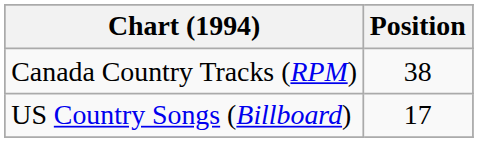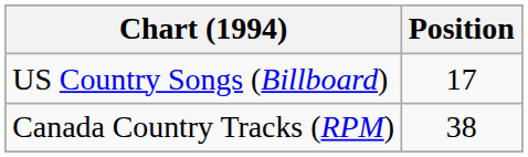 <table class="wikitable sortable">
 <tr>
 <th scope="col">Chart (1994)</th>
 <th scope="col">Position</th>
 </tr>
 <tr>
+<td>US <a href='#'>Country Songs</a> (<em><a href='#'>Billboard</a></em>)</td>
+<td align="center">17</td>
+</tr>
+<tr>
 <td>Canada Country Tracks (<em><a href='#'>RPM</a></em>)</td>
 <td align="center">38</td>
 </tr>
-<tr>
-<td>US <a href='#'>Country Songs</a> (<em><a href='#'>Billboard</a></em>)</td>
-<td align="center">17</td>
-</tr>
 </table>
